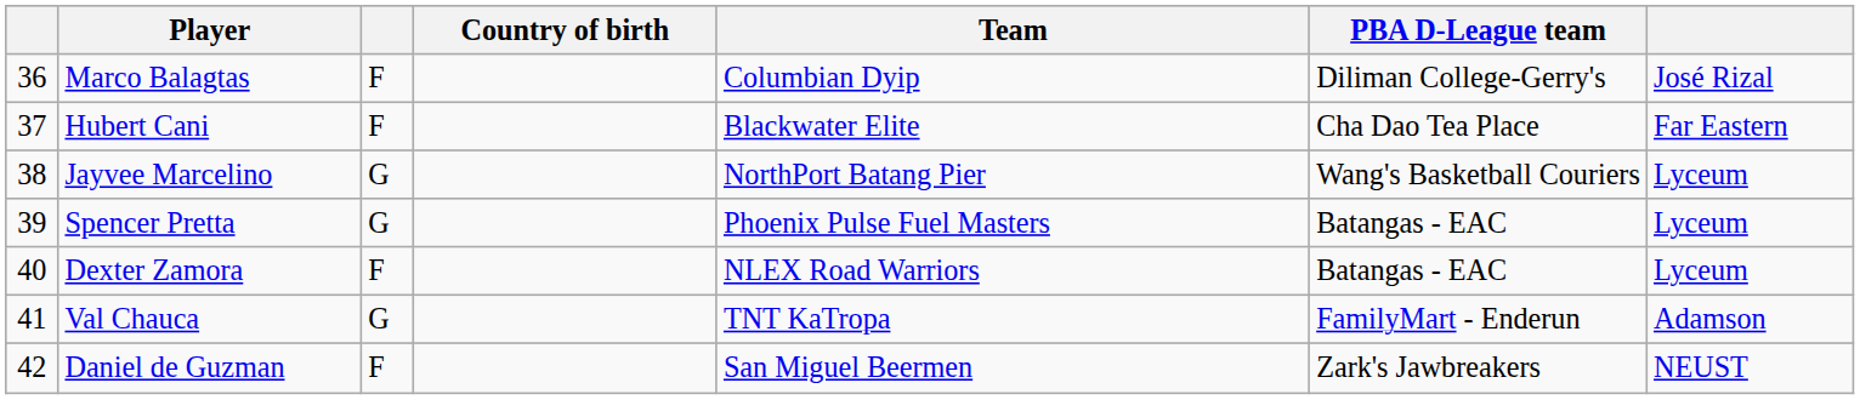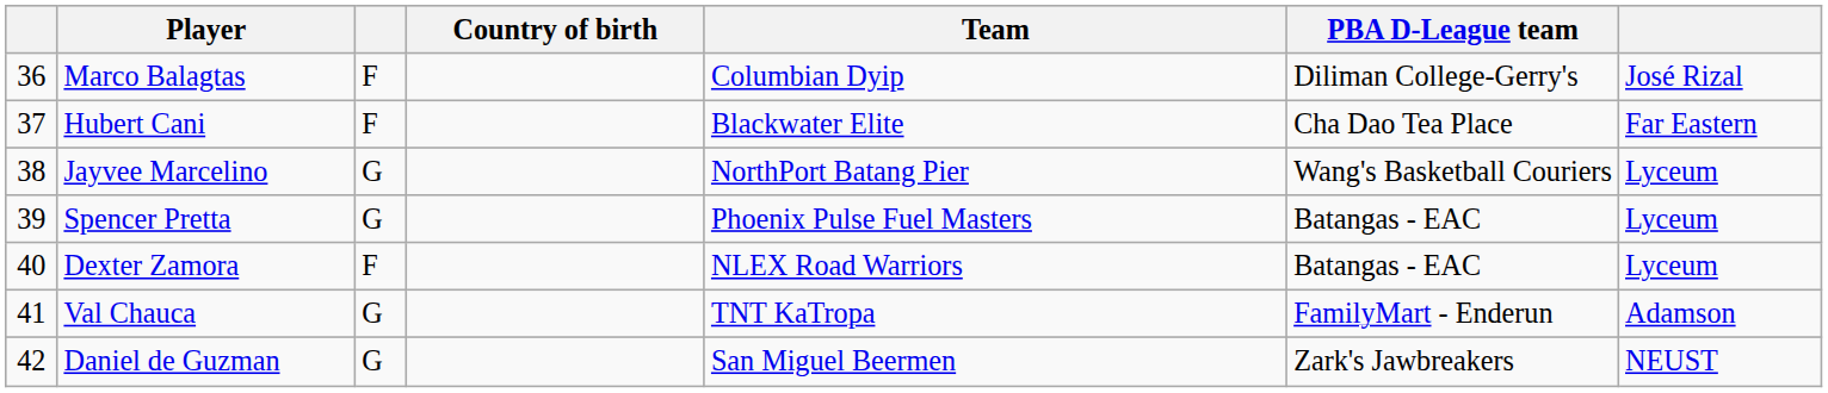 <table class="wikitable plainrowheaders" style="text-align:left; font-size:95%;">
 <tr>
 <th scope="col" style="width:20px;"></th>
 <th scope="col" style="width:150px;">Player</th>
 <th scope="col" style="width:20px;"></th>
 <th scope="col" style="width:150px;">Country of birth</th>
 <th scope="col" style="width:300px;">Team</th>
 <th scope="col" style="width:300px:"><a href='#'> PBA D-League</a> team</th>
 <th scope="col" style="width:100px;"></th>
 </tr>
 <tr>
 <td align=center>36</td>
 <td><a href='#'>Marco Balagtas</a></td>
 <td>F</td>
 <td></td>
 <td><a href='#'>Columbian Dyip</a></td>
 <td>Diliman College-Gerry's</td>
 <td><a href='#'>José Rizal</a></td>
 </tr>
 <tr>
 <td align=center>37</td>
 <td><a href='#'>Hubert Cani</a></td>
 <td>F</td>
 <td></td>
 <td><a href='#'>Blackwater Elite</a></td>
 <td>Cha Dao Tea Place</td>
 <td><a href='#'>Far Eastern</a></td>
 </tr>
 <tr>
 <td align=center>38</td>
 <td><a href='#'>Jayvee Marcelino</a></td>
 <td>G</td>
 <td></td>
 <td><a href='#'>NorthPort Batang Pier</a></td>
 <td>Wang's Basketball Couriers</td>
 <td><a href='#'>Lyceum</a></td>
 </tr>
 <tr>
 <td align=center>39</td>
 <td><a href='#'>Spencer Pretta</a></td>
 <td>G</td>
 <td></td>
 <td><a href='#'>Phoenix Pulse Fuel Masters</a></td>
 <td>Batangas - EAC</td>
 <td><a href='#'>Lyceum</a></td>
 </tr>
 <tr>
 <td align=center>40</td>
 <td><a href='#'>Dexter Zamora</a></td>
 <td>F</td>
 <td></td>
 <td><a href='#'>NLEX Road Warriors</a></td>
 <td>Batangas - EAC</td>
 <td><a href='#'>Lyceum</a></td>
 </tr>
 <tr>
 <td align=center>41</td>
 <td><a href='#'>Val Chauca</a></td>
 <td>G</td>
 <td></td>
 <td><a href='#'>TNT KaTropa</a></td>
 <td><a href='#'>FamilyMart</a> - Enderun</td>
 <td><a href='#'>Adamson</a></td>
 </tr>
 <tr>
 <td align=center>42</td>
 <td><a href='#'>Daniel de Guzman</a></td>
-<td>F</td>
+<td>G</td>
 <td></td>
 <td><a href='#'>San Miguel Beermen</a></td>
 <td>Zark's Jawbreakers</td>
 <td><a href='#'>NEUST</a></td>
 </tr>
 </table>
